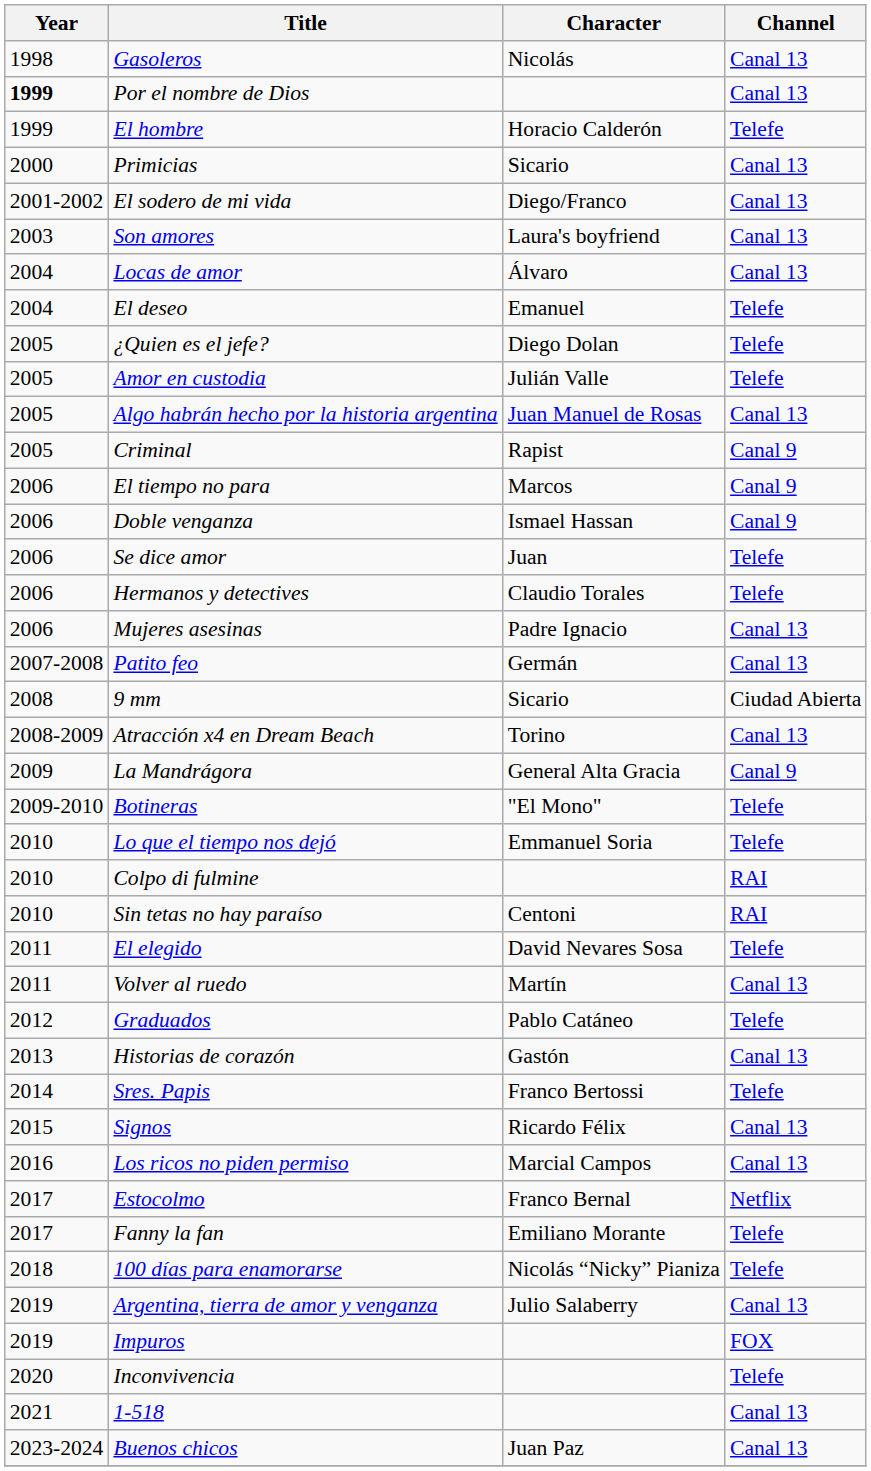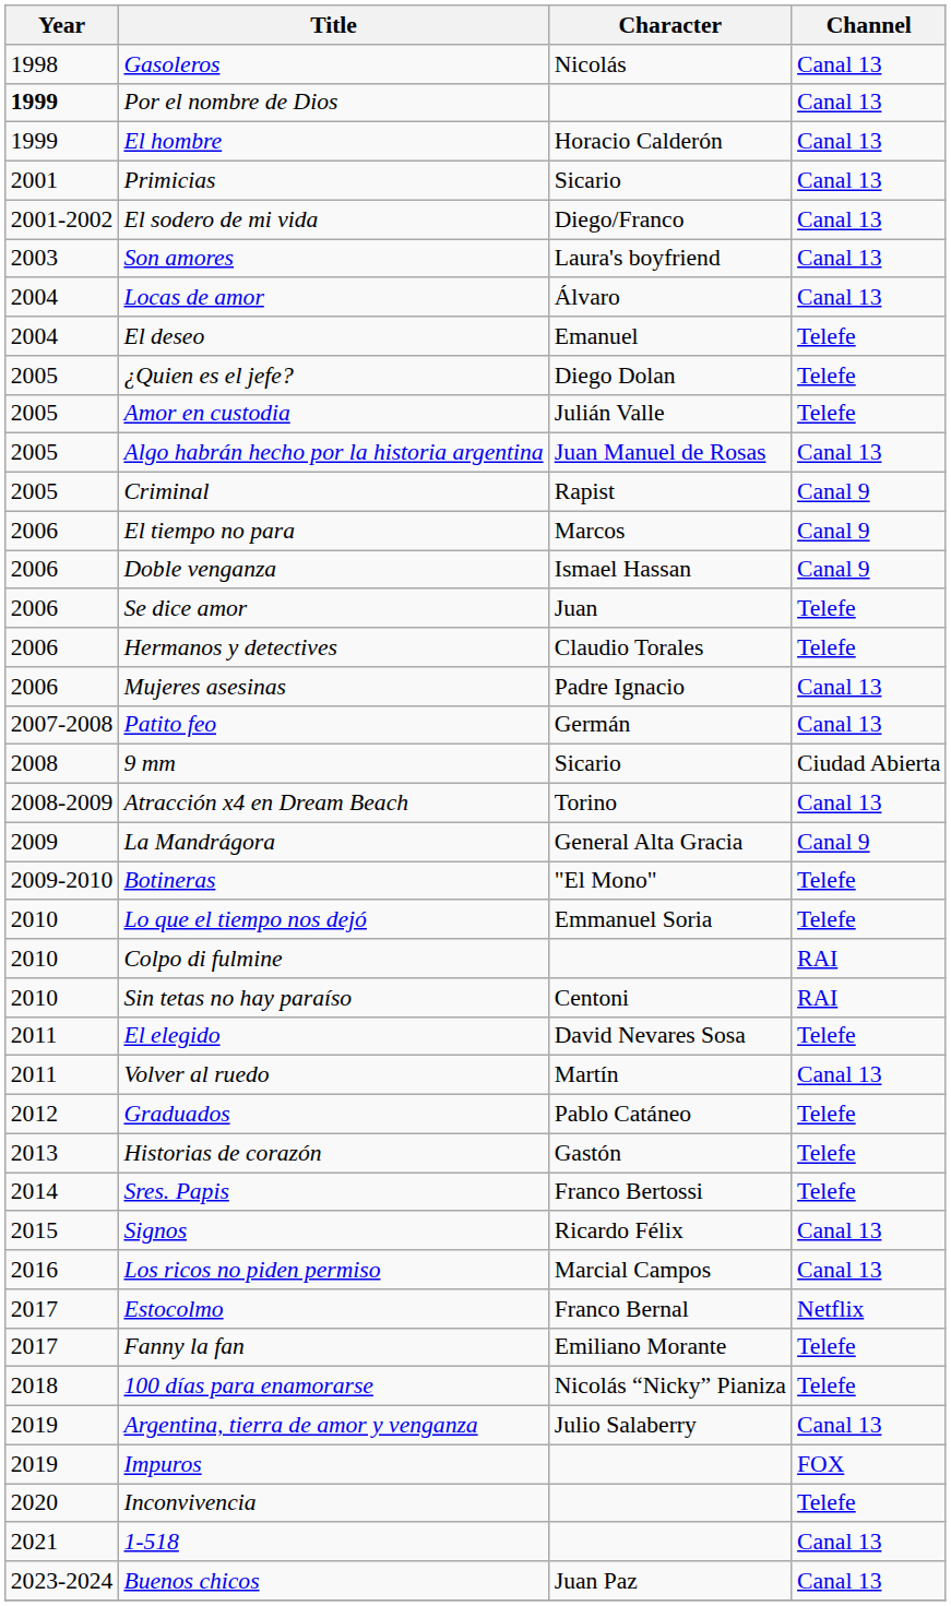 <table class="wikitable" style="font-size: 90%;">
 <tr>
 <th>Year</th>
 <th>Title</th>
 <th>Character</th>
 <th>Channel</th>
 </tr>
 <tr>
 <td>1998</td>
 <td><em><a href='#'>Gasoleros</a></em></td>
 <td>Nicolás</td>
 <td><a href='#'>Canal 13</a></td>
 </tr>
 <tr>
 <td><strong>1999</strong></td>
 <td><em>Por el nombre de Dios</em></td>
 <td></td>
 <td><a href='#'>Canal 13</a></td>
 </tr>
 <tr>
 <td>1999</td>
 <td><em><a href='#'>El hombre</a></em></td>
 <td>Horacio Calderón</td>
-<td><a href='#'>Telefe</a></td>
+<td><a href='#'>Canal 13</a></td>
 </tr>
 <tr>
-<td>2000</td>
+<td>2001</td>
 <td><em>Primicias</em></td>
 <td>Sicario</td>
 <td><a href='#'>Canal 13</a></td>
 </tr>
 <tr>
 <td>2001-2002</td>
 <td><em>El sodero de mi vida</em></td>
 <td>Diego/Franco</td>
 <td><a href='#'>Canal 13</a></td>
 </tr>
 <tr>
 <td>2003</td>
 <td><em><a href='#'>Son amores</a></em></td>
 <td>Laura's boyfriend</td>
 <td><a href='#'>Canal 13</a></td>
 </tr>
 <tr>
 <td>2004</td>
 <td><em><a href='#'>Locas de amor</a></em></td>
 <td>Álvaro</td>
 <td><a href='#'>Canal 13</a></td>
 </tr>
 <tr>
 <td>2004</td>
 <td><em>El deseo</em></td>
 <td>Emanuel</td>
 <td><a href='#'>Telefe</a></td>
 </tr>
 <tr>
 <td>2005</td>
 <td><em>¿Quien es el jefe?</em></td>
 <td>Diego Dolan</td>
 <td><a href='#'>Telefe</a></td>
 </tr>
 <tr>
 <td>2005</td>
 <td><em><a href='#'>Amor en custodia</a></em></td>
 <td>Julián Valle</td>
 <td><a href='#'>Telefe</a></td>
 </tr>
 <tr>
 <td>2005</td>
 <td><em><a href='#'>Algo habrán hecho por la historia argentina</a></em></td>
 <td><a href='#'>Juan Manuel de Rosas</a></td>
 <td><a href='#'>Canal 13</a></td>
 </tr>
 <tr>
 <td>2005</td>
 <td><em>Criminal</em></td>
 <td>Rapist</td>
 <td><a href='#'>Canal 9</a></td>
 </tr>
 <tr>
 <td>2006</td>
 <td><em>El tiempo no para</em></td>
 <td>Marcos</td>
 <td><a href='#'>Canal 9</a></td>
 </tr>
 <tr>
 <td>2006</td>
 <td><em>Doble venganza</em></td>
 <td>Ismael Hassan</td>
 <td><a href='#'>Canal 9</a></td>
 </tr>
 <tr>
 <td>2006</td>
 <td><em>Se dice amor</em></td>
 <td>Juan</td>
 <td><a href='#'>Telefe</a></td>
 </tr>
 <tr>
 <td>2006</td>
 <td><em>Hermanos y detectives</em></td>
 <td>Claudio Torales</td>
 <td><a href='#'>Telefe</a></td>
 </tr>
 <tr>
 <td>2006</td>
 <td><em>Mujeres asesinas</em></td>
 <td>Padre Ignacio</td>
 <td><a href='#'>Canal 13</a></td>
 </tr>
 <tr>
 <td>2007-2008</td>
 <td><em> <a href='#'>Patito feo</a></em></td>
 <td>Germán</td>
 <td><a href='#'>Canal 13</a></td>
 </tr>
 <tr>
 <td>2008</td>
 <td><em>9 mm</em></td>
 <td>Sicario</td>
 <td>Ciudad Abierta</td>
 </tr>
 <tr>
 <td>2008-2009</td>
 <td><em>Atracción x4 en Dream Beach</em></td>
 <td>Torino</td>
 <td><a href='#'>Canal 13</a></td>
 </tr>
 <tr>
 <td>2009</td>
 <td><em>La Mandrágora</em></td>
 <td>General Alta Gracia</td>
 <td><a href='#'>Canal 9</a></td>
 </tr>
 <tr>
 <td>2009-2010</td>
 <td><em><a href='#'>Botineras</a></em></td>
 <td>"El Mono"</td>
 <td><a href='#'>Telefe</a></td>
 </tr>
 <tr>
 <td>2010</td>
 <td><em><a href='#'>Lo que el tiempo nos dejó</a></em></td>
 <td>Emmanuel Soria</td>
 <td><a href='#'>Telefe</a></td>
 </tr>
 <tr>
 <td>2010</td>
 <td><em>Colpo di fulmine</em></td>
 <td></td>
 <td><a href='#'>RAI</a></td>
 </tr>
 <tr>
 <td>2010</td>
 <td><em>Sin tetas no hay paraíso</em></td>
 <td>Centoni</td>
 <td><a href='#'>RAI</a></td>
 </tr>
 <tr>
 <td>2011</td>
 <td><em><a href='#'>El elegido</a></em></td>
 <td>David Nevares Sosa</td>
 <td><a href='#'>Telefe</a></td>
 </tr>
 <tr>
 <td>2011</td>
 <td><em>Volver al ruedo</em></td>
 <td>Martín</td>
 <td><a href='#'>Canal 13</a></td>
 </tr>
 <tr>
 <td>2012</td>
 <td><em><a href='#'>Graduados</a></em></td>
 <td>Pablo Catáneo</td>
 <td><a href='#'>Telefe</a></td>
 </tr>
 <tr>
 <td>2013</td>
 <td><em>Historias de corazón</em></td>
 <td>Gastón</td>
-<td><a href='#'>Canal 13</a></td>
+<td><a href='#'>Telefe</a></td>
 </tr>
 <tr>
 <td>2014</td>
 <td><em><a href='#'>Sres. Papis</a></em></td>
 <td>Franco Bertossi</td>
 <td><a href='#'>Telefe</a></td>
 </tr>
 <tr>
 <td>2015</td>
 <td><em><a href='#'>Signos</a></em></td>
 <td>Ricardo Félix</td>
 <td><a href='#'>Canal 13</a></td>
 </tr>
 <tr>
 <td>2016</td>
 <td><em><a href='#'>Los ricos no piden permiso</a></em></td>
 <td>Marcial Campos</td>
 <td><a href='#'>Canal 13</a></td>
 </tr>
 <tr>
 <td>2017</td>
 <td><em><a href='#'>Estocolmo</a></em></td>
 <td>Franco Bernal</td>
 <td><a href='#'>Netflix</a></td>
 </tr>
 <tr>
 <td>2017</td>
 <td><em>Fanny la fan</em></td>
 <td>Emiliano Morante</td>
 <td><a href='#'>Telefe</a></td>
 </tr>
 <tr>
 <td>2018</td>
 <td><em><a href='#'>100 días para enamorarse</a></em></td>
 <td>Nicolás “Nicky” Pianiza</td>
 <td><a href='#'>Telefe</a></td>
 </tr>
 <tr>
 <td>2019</td>
 <td><em><a href='#'>Argentina, tierra de amor y venganza</a></em></td>
 <td>Julio Salaberry</td>
 <td><a href='#'>Canal 13</a></td>
 </tr>
 <tr>
 <td>2019</td>
 <td><em><a href='#'>Impuros</a></em></td>
 <td></td>
 <td><a href='#'>FOX</a></td>
 </tr>
 <tr>
 <td>2020</td>
 <td><em>Inconvivencia</em></td>
 <td></td>
 <td><a href='#'>Telefe</a></td>
 </tr>
 <tr>
 <td>2021</td>
 <td><em><a href='#'>1-518</a></em></td>
 <td></td>
 <td><a href='#'>Canal 13</a></td>
 </tr>
 <tr>
 <td>2023-2024</td>
 <td><em><a href='#'>Buenos chicos</a></em></td>
 <td>Juan Paz</td>
 <td><a href='#'>Canal 13</a></td>
 </tr>
 <tr>
 </tr>
 </table>
